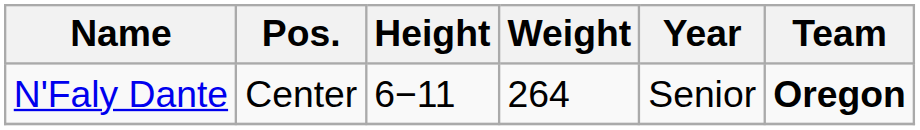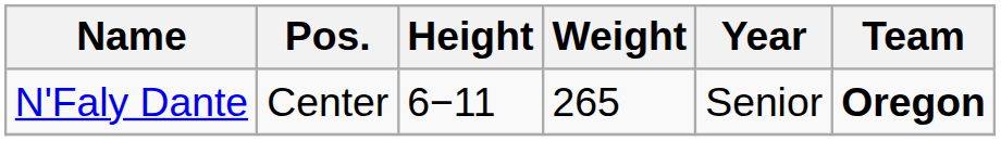 <table class="wikitable sortable" border="1">
 <tr>
 <th>Name</th>
 <th>Pos.</th>
 <th>Height</th>
 <th>Weight</th>
 <th>Year</th>
 <th>Team</th>
 </tr>
 <tr>
 <td><a href='#'>N'Faly Dante</a></td>
 <td>Center</td>
 <td>6−11</td>
-<td>264</td>
+<td>265</td>
 <td>Senior</td>
 <td><strong>Oregon</strong></td>
 </tr>
 <tr>
 </tr>
 </table>
